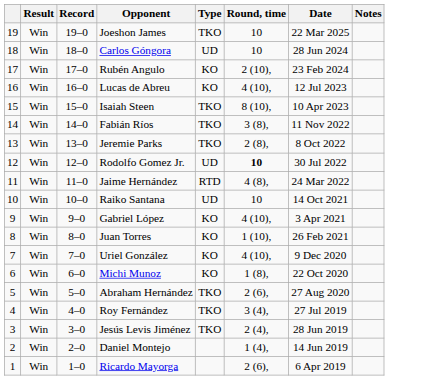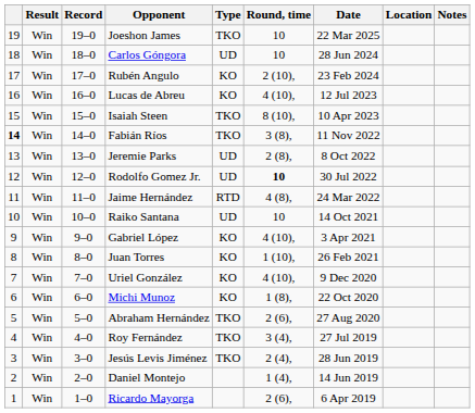 <table class="wikitable" style="text-align:center; font-size:95%">
 <tr>
 <th></th>
 <th>Result</th>
 <th>Record</th>
 <th>Opponent</th>
 <th>Type</th>
 <th>Round, time</th>
 <th>Date</th>
+<th>Location</th>
 <th>Notes</th>
 </tr>
 <tr>
 <td>19</td>
 <td>Win</td>
 <td>19–0</td>
 <td style="text-align:left;"> Joeshon James</td>
 <td>TKO</td>
 <td>10</td>
 <td>22 Mar 2025</td>
+<td style="text-align:left;"> </td>
 <td></td>
 </tr>
 <tr>
 <td>18</td>
 <td>Win</td>
 <td>18–0</td>
 <td style="text-align:left;"> <a href='#'>Carlos Góngora</a></td>
 <td>UD</td>
 <td>10</td>
 <td>28 Jun 2024</td>
+<td style="text-align:left;"> </td>
 <td></td>
 </tr>
 <tr>
 <td>17</td>
 <td>Win</td>
 <td>17–0</td>
 <td style="text-align:left;"> Rubén Angulo</td>
 <td>KO</td>
 <td>2 (10), </td>
 <td>23 Feb 2024</td>
+<td style="text-align:left;"> </td>
 <td style="text-align:left;"></td>
 </tr>
 <tr>
 <td>16</td>
 <td>Win</td>
 <td>16–0</td>
 <td style="text-align:left;"> Lucas de Abreu</td>
 <td>KO</td>
 <td>4 (10), </td>
 <td>12 Jul 2023</td>
+<td style="text-align:left;"> </td>
 <td></td>
 </tr>
 <tr>
 <td>15</td>
 <td>Win</td>
 <td>15–0</td>
 <td style="text-align:left;"> Isaiah Steen</td>
 <td>TKO</td>
 <td>8 (10), </td>
 <td>10 Apr 2023</td>
+<td style="text-align:left;"> </td>
 <td></td>
 </tr>
 <tr>
-<td>14</td>
+<td><strong>14</strong></td>
 <td>Win</td>
 <td>14–0</td>
 <td style="text-align:left;"> Fabián Ríos</td>
 <td>TKO</td>
 <td>3 (8), </td>
 <td>11 Nov 2022</td>
+<td style="text-align:left;"> </td>
 <td></td>
 </tr>
 <tr>
 <td>13</td>
 <td>Win</td>
 <td>13–0</td>
 <td style="text-align:left;"> Jeremie Parks</td>
-<td>TKO</td>
+<td>UD</td>
 <td>2 (8), </td>
 <td>8 Oct 2022</td>
+<td style="text-align:left;"> </td>
 <td></td>
 </tr>
 <tr>
 <td>12</td>
 <td>Win</td>
 <td>12–0</td>
 <td style="text-align:left;"> Rodolfo Gomez Jr.</td>
 <td>UD</td>
 <td><strong>10</strong></td>
 <td>30 Jul 2022</td>
+<td style="text-align:left;"> </td>
 <td></td>
 </tr>
 <tr>
 <td>11</td>
 <td>Win</td>
 <td>11–0</td>
 <td style="text-align:left;"> Jaime Hernández</td>
 <td>RTD</td>
 <td>4 (8), </td>
 <td>24 Mar 2022</td>
+<td style="text-align:left;"> </td>
 <td></td>
 </tr>
 <tr>
 <td>10</td>
 <td>Win</td>
 <td>10–0</td>
 <td style="text-align:left;"> Raiko Santana</td>
 <td>UD</td>
 <td>10</td>
 <td>14 Oct 2021</td>
+<td style="text-align:left;"><br> </td>
 <td style="text-align:left;"></td>
 </tr>
 <tr>
 <td>9</td>
 <td>Win</td>
 <td>9–0</td>
 <td style="text-align:left;"> Gabriel López</td>
 <td>KO</td>
 <td>4 (10), </td>
 <td>3 Apr 2021</td>
+<td align=left></td>
 <td style="text-align:left;"></td>
 </tr>
 <tr>
 <td>8</td>
 <td>Win</td>
 <td>8–0</td>
 <td style="text-align:left;"> Juan Torres</td>
 <td>KO</td>
 <td>1 (10), </td>
 <td>26 Feb 2021</td>
+<td align=left></td>
 <td></td>
 </tr>
 <tr>
 <td>7</td>
 <td>Win</td>
 <td>7–0</td>
 <td style="text-align:left;"> Uriel González</td>
 <td>KO</td>
 <td>4 (10), </td>
 <td>9 Dec 2020</td>
+<td align=left></td>
 <td style="text-align:left;"></td>
 </tr>
 <tr>
 <td>6</td>
 <td>Win</td>
 <td>6–0</td>
 <td align=left> <a href='#'>Michi Munoz</a></td>
 <td>KO</td>
 <td>1 (8), </td>
 <td>22 Oct 2020</td>
+<td align=left></td>
 <td></td>
 </tr>
 <tr>
 <td>5</td>
 <td>Win</td>
 <td>5–0</td>
 <td align=left> Abraham Hernández</td>
 <td>TKO</td>
 <td>2 (6), </td>
 <td>27 Aug 2020</td>
+<td align=left></td>
 <td></td>
 </tr>
 <tr>
 <td>4</td>
 <td>Win</td>
 <td>4–0</td>
 <td align=left> Roy Fernández</td>
 <td>TKO</td>
 <td>3 (4), </td>
 <td>27 Jul 2019</td>
+<td align=left></td>
 <td></td>
 </tr>
 <tr>
 <td>3</td>
 <td>Win</td>
 <td>3–0</td>
 <td align=left> Jesús Levis Jiménez</td>
 <td>TKO</td>
 <td>2 (4), </td>
 <td>28 Jun 2019</td>
+<td align=left></td>
 <td></td>
 </tr>
 <tr>
 <td>2</td>
 <td>Win</td>
 <td>2–0</td>
 <td align=left> Daniel Montejo</td>
 <td></td>
 <td>1 (4), </td>
 <td>14 Jun 2019</td>
+<td align=left></td>
 <td></td>
 </tr>
 <tr>
 <td>1</td>
 <td>Win</td>
 <td>1–0</td>
 <td align=left> <a href='#'>Ricardo Mayorga</a></td>
 <td></td>
 <td>2 (6), </td>
 <td>6 Apr 2019</td>
+<td align=left></td>
 <td></td>
 </tr>
 </table>
